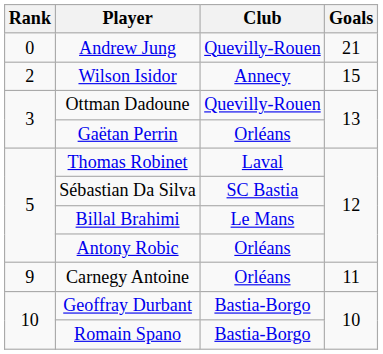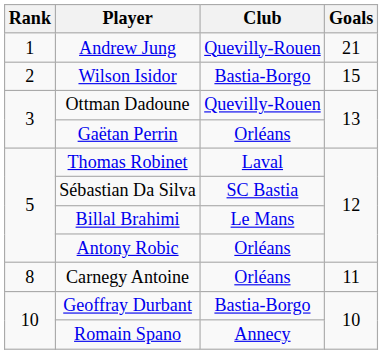 <table class="wikitable" style="text-align:center">
 <tr>
 <th>Rank</th>
 <th>Player</th>
 <th>Club</th>
 <th>Goals</th>
 </tr>
 <tr>
-<td>0</td>
+<td>1</td>
 <td> <a href='#'>Andrew Jung</a></td>
 <td><a href='#'>Quevilly-Rouen</a></td>
 <td>21</td>
 </tr>
 <tr>
 <td>2</td>
 <td> <a href='#'>Wilson Isidor</a></td>
-<td><a href='#'>Annecy</a></td>
+<td><a href='#'>Bastia-Borgo</a></td>
 <td>15</td>
 </tr>
 <tr>
 <td rowspan=2>3</td>
 <td> Ottman Dadoune</td>
 <td><a href='#'>Quevilly-Rouen</a></td>
 <td rowspan=2>13</td>
 </tr>
 <tr>
 <td> <a href='#'>Gaëtan Perrin</a></td>
 <td><a href='#'>Orléans</a></td>
 </tr>
 <tr>
 <td rowspan=4>5</td>
 <td> <a href='#'>Thomas Robinet</a></td>
 <td><a href='#'>Laval</a></td>
 <td rowspan=4>12</td>
 </tr>
 <tr>
 <td> Sébastian Da Silva</td>
 <td><a href='#'>SC Bastia</a></td>
 </tr>
 <tr>
 <td> <a href='#'>Billal Brahimi</a></td>
 <td><a href='#'>Le Mans</a></td>
 </tr>
 <tr>
 <td> <a href='#'>Antony Robic</a></td>
 <td><a href='#'>Orléans</a></td>
 </tr>
 <tr>
-<td>9</td>
+<td>8</td>
 <td> Carnegy Antoine</td>
 <td><a href='#'>Orléans</a></td>
 <td>11</td>
 </tr>
 <tr>
 <td rowspan=2>10</td>
 <td> <a href='#'>Geoffray Durbant</a></td>
 <td><a href='#'>Bastia-Borgo</a></td>
 <td rowspan=2>10</td>
 </tr>
 <tr>
 <td> <a href='#'>Romain Spano</a></td>
-<td><a href='#'>Bastia-Borgo</a></td>
+<td><a href='#'>Annecy</a></td>
 </tr>
 </table>
